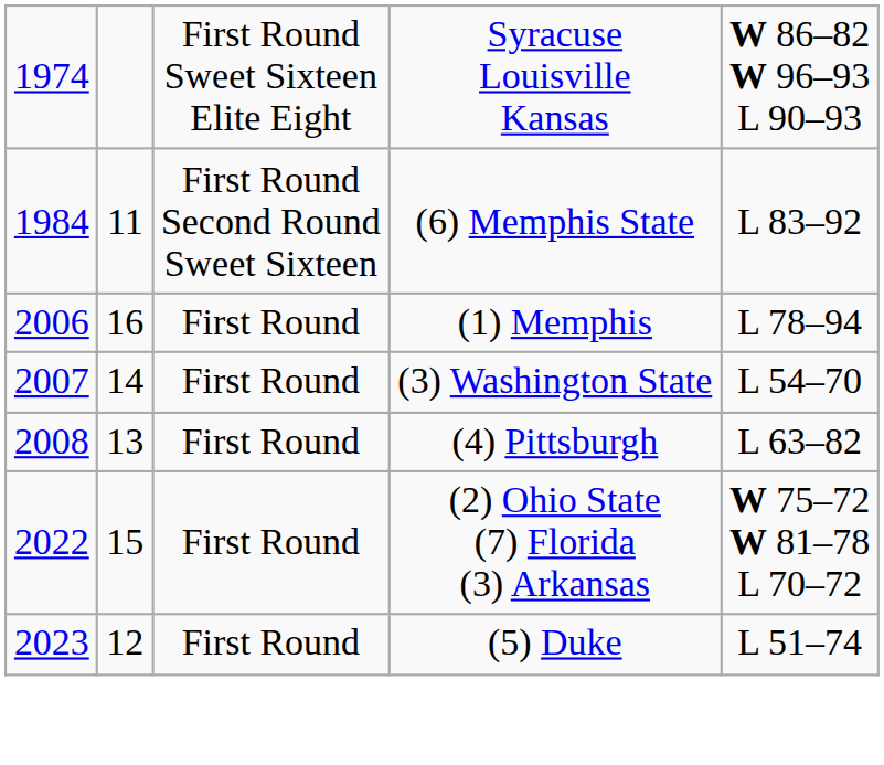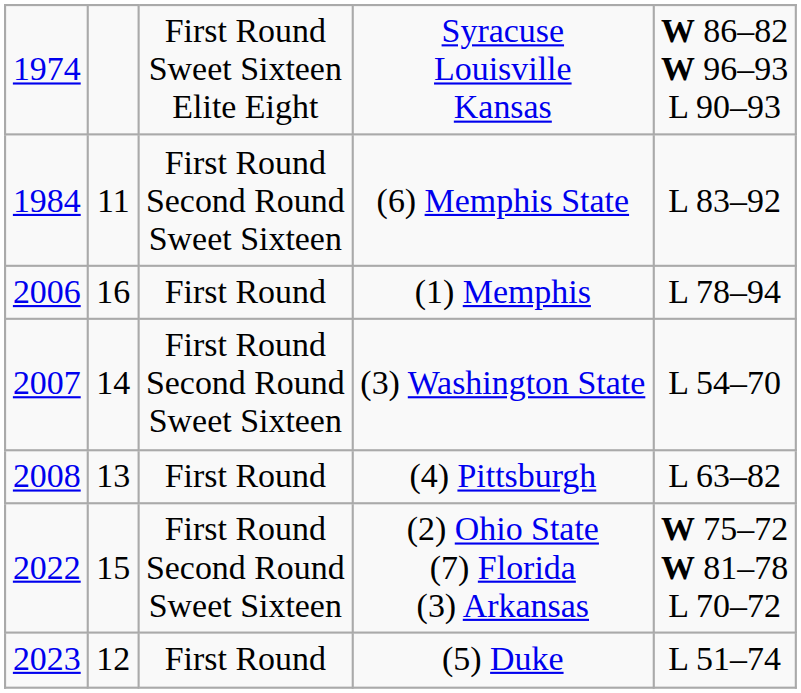 <table class="wikitable">
 <tr align="center">
 <td><a href='#'>1974</a></td>
 <td></td>
 <td>First Round<br>Sweet Sixteen<br>Elite Eight</td>
 <td><a href='#'>Syracuse</a><br><a href='#'>Louisville</a><br><a href='#'>Kansas</a></td>
 <td><strong>W</strong> 86–82<br><strong>W</strong> 96–93<br>L 90–93</td>
 </tr>
 <tr align="center">
 <td><a href='#'>1984</a></td>
 <td>11</td>
 <td>First Round<br>Second Round<br>Sweet Sixteen</td>
 <td>(6) <a href='#'>Memphis State</a></td>
 <td>L 83–92</td>
 </tr>
 <tr align="center">
 <td><a href='#'>2006</a></td>
 <td>16</td>
 <td>First Round</td>
 <td>(1) <a href='#'>Memphis</a></td>
 <td>L 78–94</td>
 </tr>
 <tr align="center">
 <td><a href='#'>2007</a></td>
 <td>14</td>
-<td>First Round</td>
+<td>First Round<br>Second Round<br>Sweet Sixteen</td>
 <td>(3) <a href='#'>Washington State</a></td>
 <td>L 54–70</td>
 </tr>
 <tr align="center">
 <td><a href='#'>2008</a></td>
 <td>13</td>
 <td>First Round</td>
 <td>(4) <a href='#'>Pittsburgh</a></td>
 <td>L 63–82</td>
 </tr>
 <tr align="center">
 <td><a href='#'>2022</a></td>
 <td>15</td>
-<td>First Round</td>
+<td>First Round<br>Second Round<br>Sweet Sixteen</td>
 <td>(2) <a href='#'>Ohio State</a><br>(7) <a href='#'>Florida</a><br>(3) <a href='#'>Arkansas</a></td>
 <td><strong>W</strong> 75–72<br> <strong>W</strong> 81–78<br> L 70–72</td>
 </tr>
 <tr align="center">
 <td><a href='#'>2023</a></td>
 <td>12</td>
 <td>First Round</td>
 <td>(5) <a href='#'>Duke</a></td>
 <td>L 51–74</td>
 </tr>
 </table>
